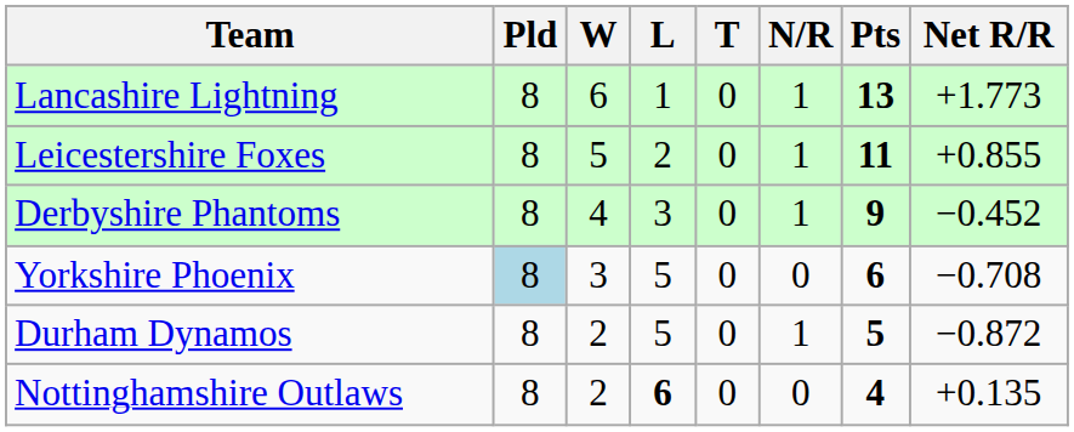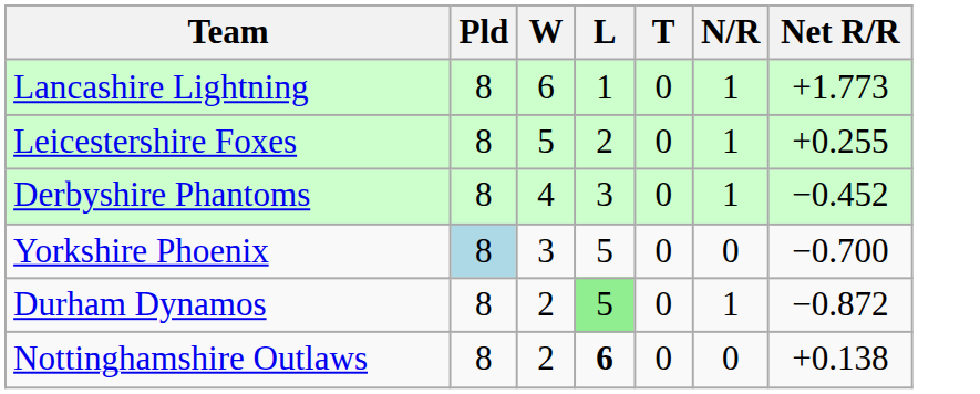 <table class="wikitable" style="text-align: center;">
 <tr>
 <th width=200>Team</th>
 <th width=20>Pld</th>
 <th width=20>W</th>
 <th width=20>L</th>
 <th width=20>T</th>
 <th width=20>N/R</th>
-<th width=20>Pts</th>
 <th width=60>Net R/R</th>
 </tr>
 <tr bgcolor="#ccffcc">
 <td align=left><a href='#'>Lancashire Lightning</a></td>
 <td>8</td>
 <td>6</td>
 <td>1</td>
 <td>0</td>
 <td>1</td>
-<td><strong>13</strong></td>
 <td>+1.773</td>
 </tr>
 <tr bgcolor="#ccffcc">
 <td align=left><a href='#'>Leicestershire Foxes</a></td>
 <td>8</td>
 <td>5</td>
 <td>2</td>
 <td>0</td>
 <td>1</td>
-<td><strong>11</strong></td>
-<td>+0.855</td>
+<td>+0.255</td>
 </tr>
 <tr bgcolor="#ccffcc">
 <td align=left><a href='#'>Derbyshire Phantoms</a></td>
 <td>8</td>
 <td>4</td>
 <td>3</td>
 <td>0</td>
 <td>1</td>
-<td><strong>9</strong></td>
 <td>−0.452</td>
 </tr>
 <tr>
 <td align=left><a href='#'>Yorkshire Phoenix</a></td>
 <td style="background: lightblue;">8</td>
 <td>3</td>
 <td>5</td>
 <td>0</td>
 <td>0</td>
-<td><strong>6</strong></td>
-<td>−0.708</td>
+<td>−0.700</td>
 </tr>
 <tr>
 <td align=left><a href='#'>Durham Dynamos</a></td>
 <td>8</td>
 <td>2</td>
-<td>5</td>
+<td style="background: lightgreen;">5</td>
 <td>0</td>
 <td>1</td>
-<td><strong>5</strong></td>
 <td>−0.872</td>
 </tr>
 <tr>
 <td align=left><a href='#'>Nottinghamshire Outlaws</a></td>
 <td>8</td>
 <td>2</td>
 <td><strong>6</strong></td>
 <td>0</td>
 <td>0</td>
-<td><strong>4</strong></td>
-<td>+0.135</td>
+<td>+0.138</td>
 </tr>
 </table>
